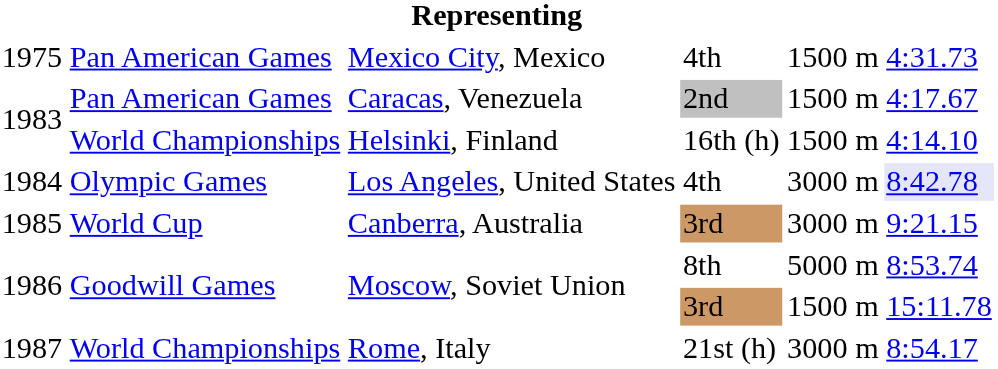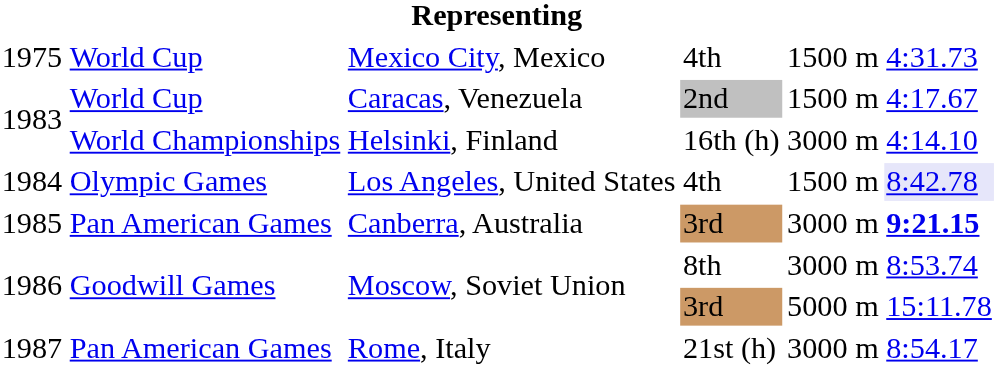 <table>
 <tr>
 <th colspan=6>Representing </th>
 </tr>
 <tr>
 <td>1975</td>
-<td><a href='#'>Pan American Games</a></td>
+<td><a href='#'>World Cup</a></td>
 <td><a href='#'>Mexico City</a>, Mexico</td>
 <td>4th</td>
 <td>1500 m</td>
 <td><a href='#'>4:31.73</a></td>
 </tr>
 <tr>
 <td rowspan=2>1983</td>
-<td><a href='#'>Pan American Games</a></td>
+<td><a href='#'>World Cup</a></td>
 <td><a href='#'>Caracas</a>, Venezuela</td>
 <td bgcolor=silver>2nd</td>
 <td>1500 m</td>
 <td><a href='#'>4:17.67</a></td>
 </tr>
 <tr>
 <td><a href='#'>World Championships</a></td>
 <td><a href='#'>Helsinki</a>, Finland</td>
 <td>16th (h)</td>
-<td>1500 m</td>
+<td>3000 m</td>
 <td><a href='#'>4:14.10</a></td>
 </tr>
 <tr>
 <td>1984</td>
 <td><a href='#'>Olympic Games</a></td>
 <td><a href='#'>Los Angeles</a>, United States</td>
 <td>4th</td>
-<td>3000 m</td>
+<td>1500 m</td>
 <td style="background: lavender;"><a href='#'>8:42.78</a></td>
 </tr>
 <tr>
 <td>1985</td>
-<td><a href='#'>World Cup</a></td>
+<td><a href='#'>Pan American Games</a></td>
 <td><a href='#'>Canberra</a>, Australia</td>
 <td bgcolor=cc9966>3rd</td>
 <td>3000 m</td>
-<td><a href='#'>9:21.15</a></td>
+<td><strong><a href='#'>9:21.15</a></strong></td>
 </tr>
 <tr>
 <td rowspan=2>1986</td>
 <td rowspan=2><a href='#'>Goodwill Games</a></td>
 <td rowspan=2><a href='#'>Moscow</a>, Soviet Union</td>
 <td>8th</td>
-<td>5000 m</td>
+<td>3000 m</td>
 <td><a href='#'>8:53.74</a></td>
 </tr>
 <tr>
 <td bgcolor=cc9966>3rd</td>
-<td>1500 m</td>
+<td>5000 m</td>
 <td><a href='#'>15:11.78</a></td>
 </tr>
 <tr>
 <td>1987</td>
-<td><a href='#'>World Championships</a></td>
+<td><a href='#'>Pan American Games</a></td>
 <td><a href='#'>Rome</a>, Italy</td>
 <td>21st (h)</td>
 <td>3000 m</td>
 <td><a href='#'>8:54.17</a></td>
 </tr>
 </table>
